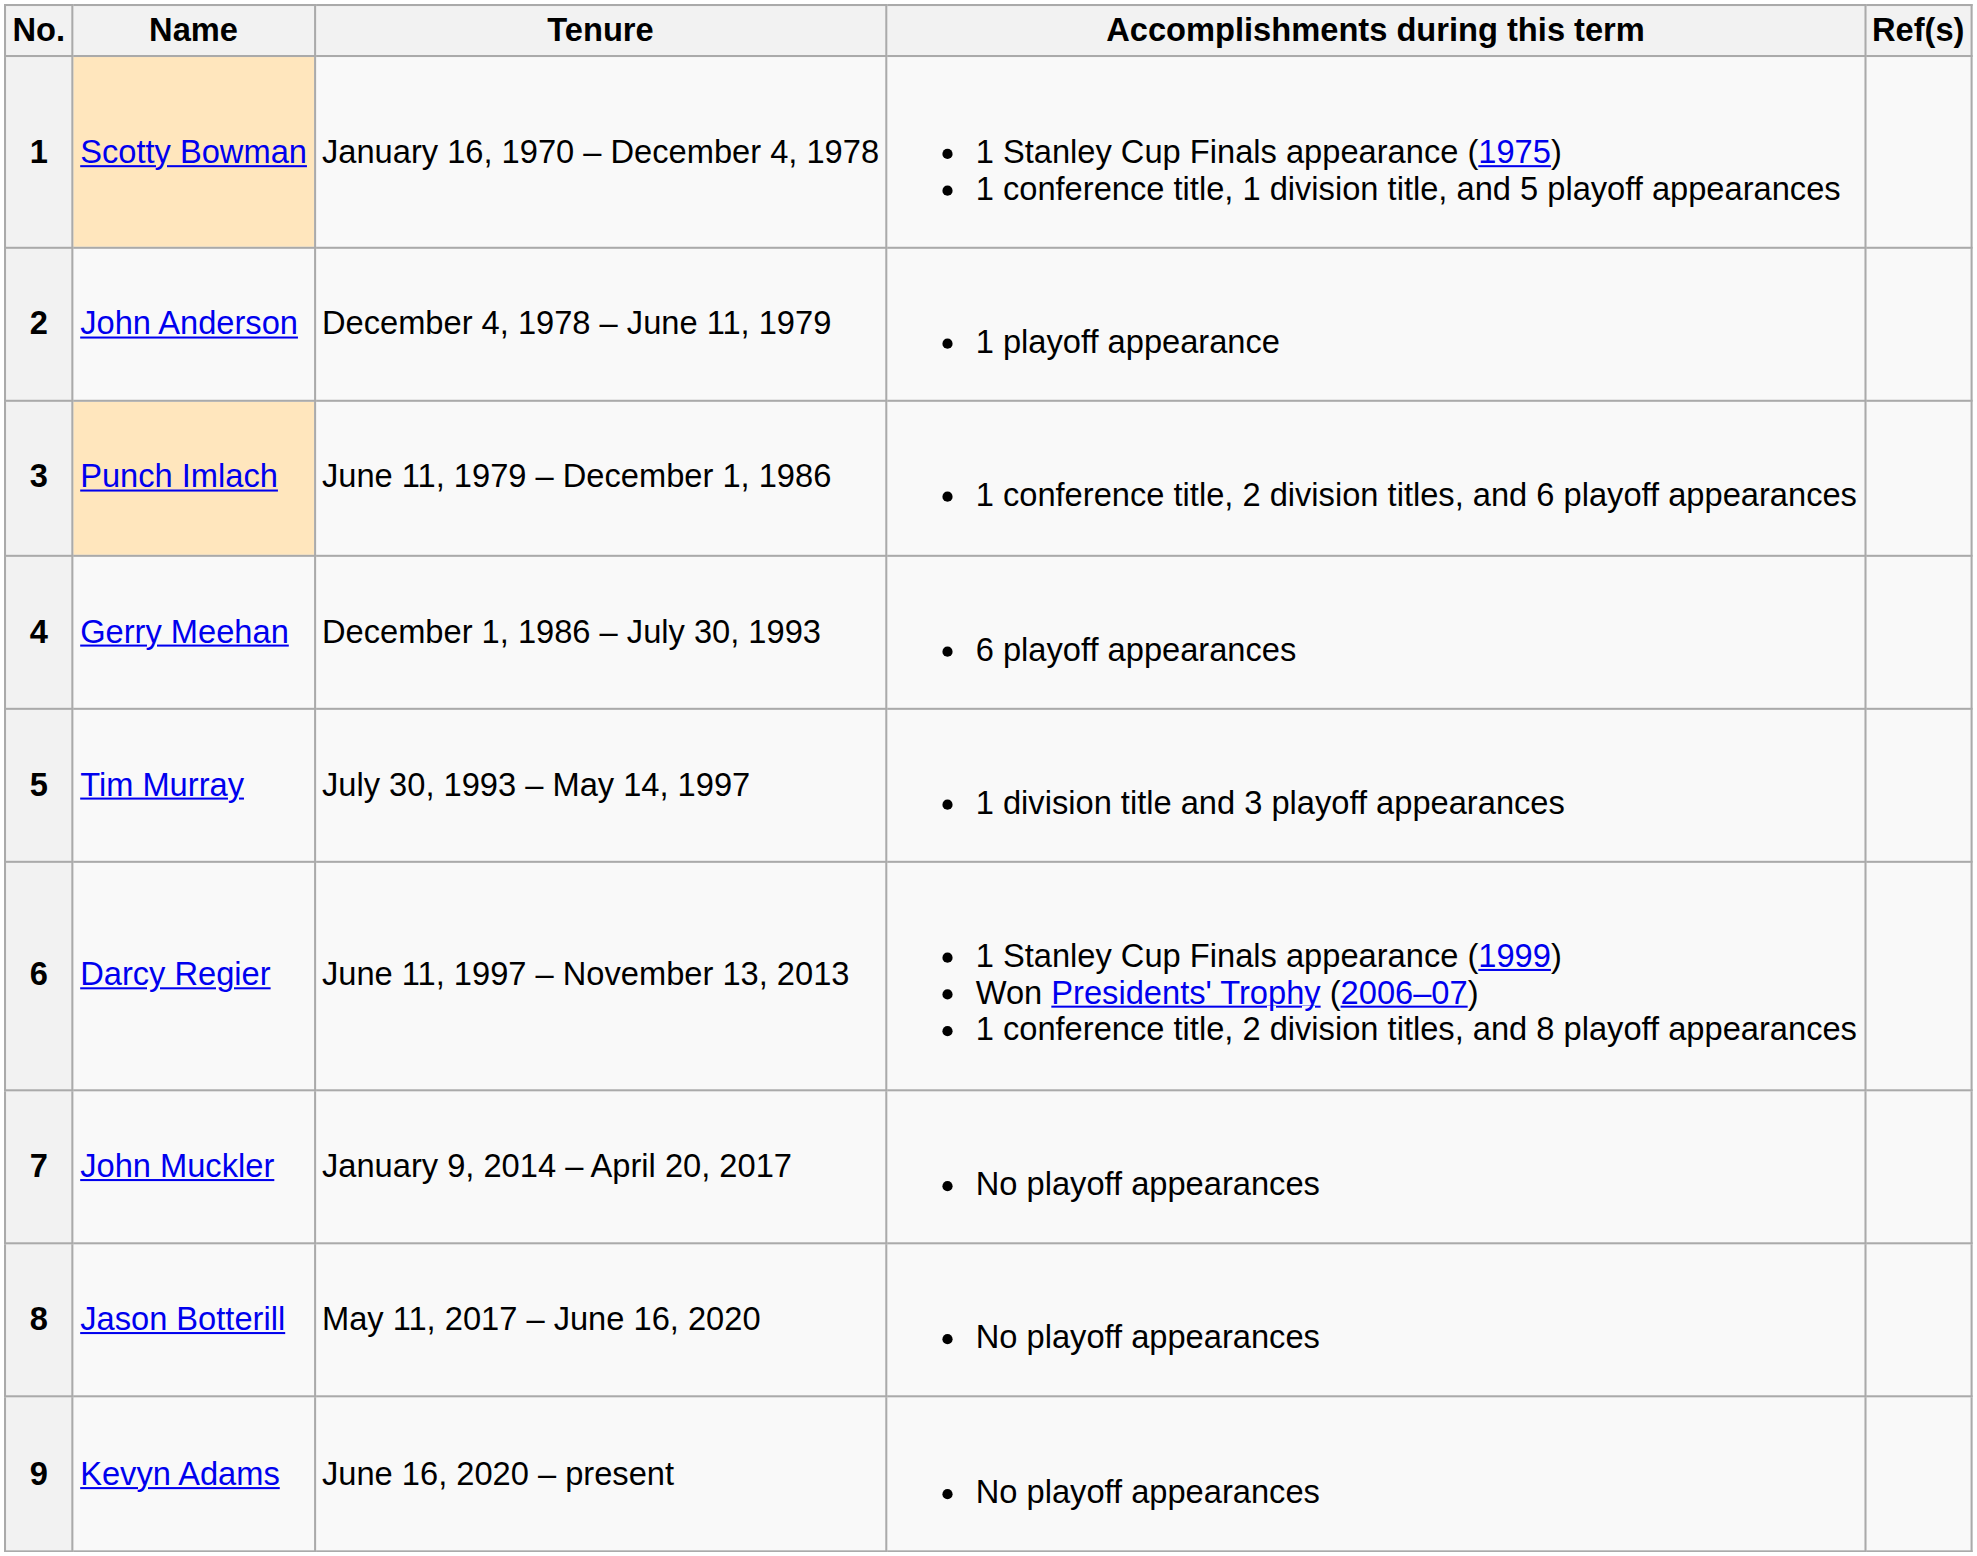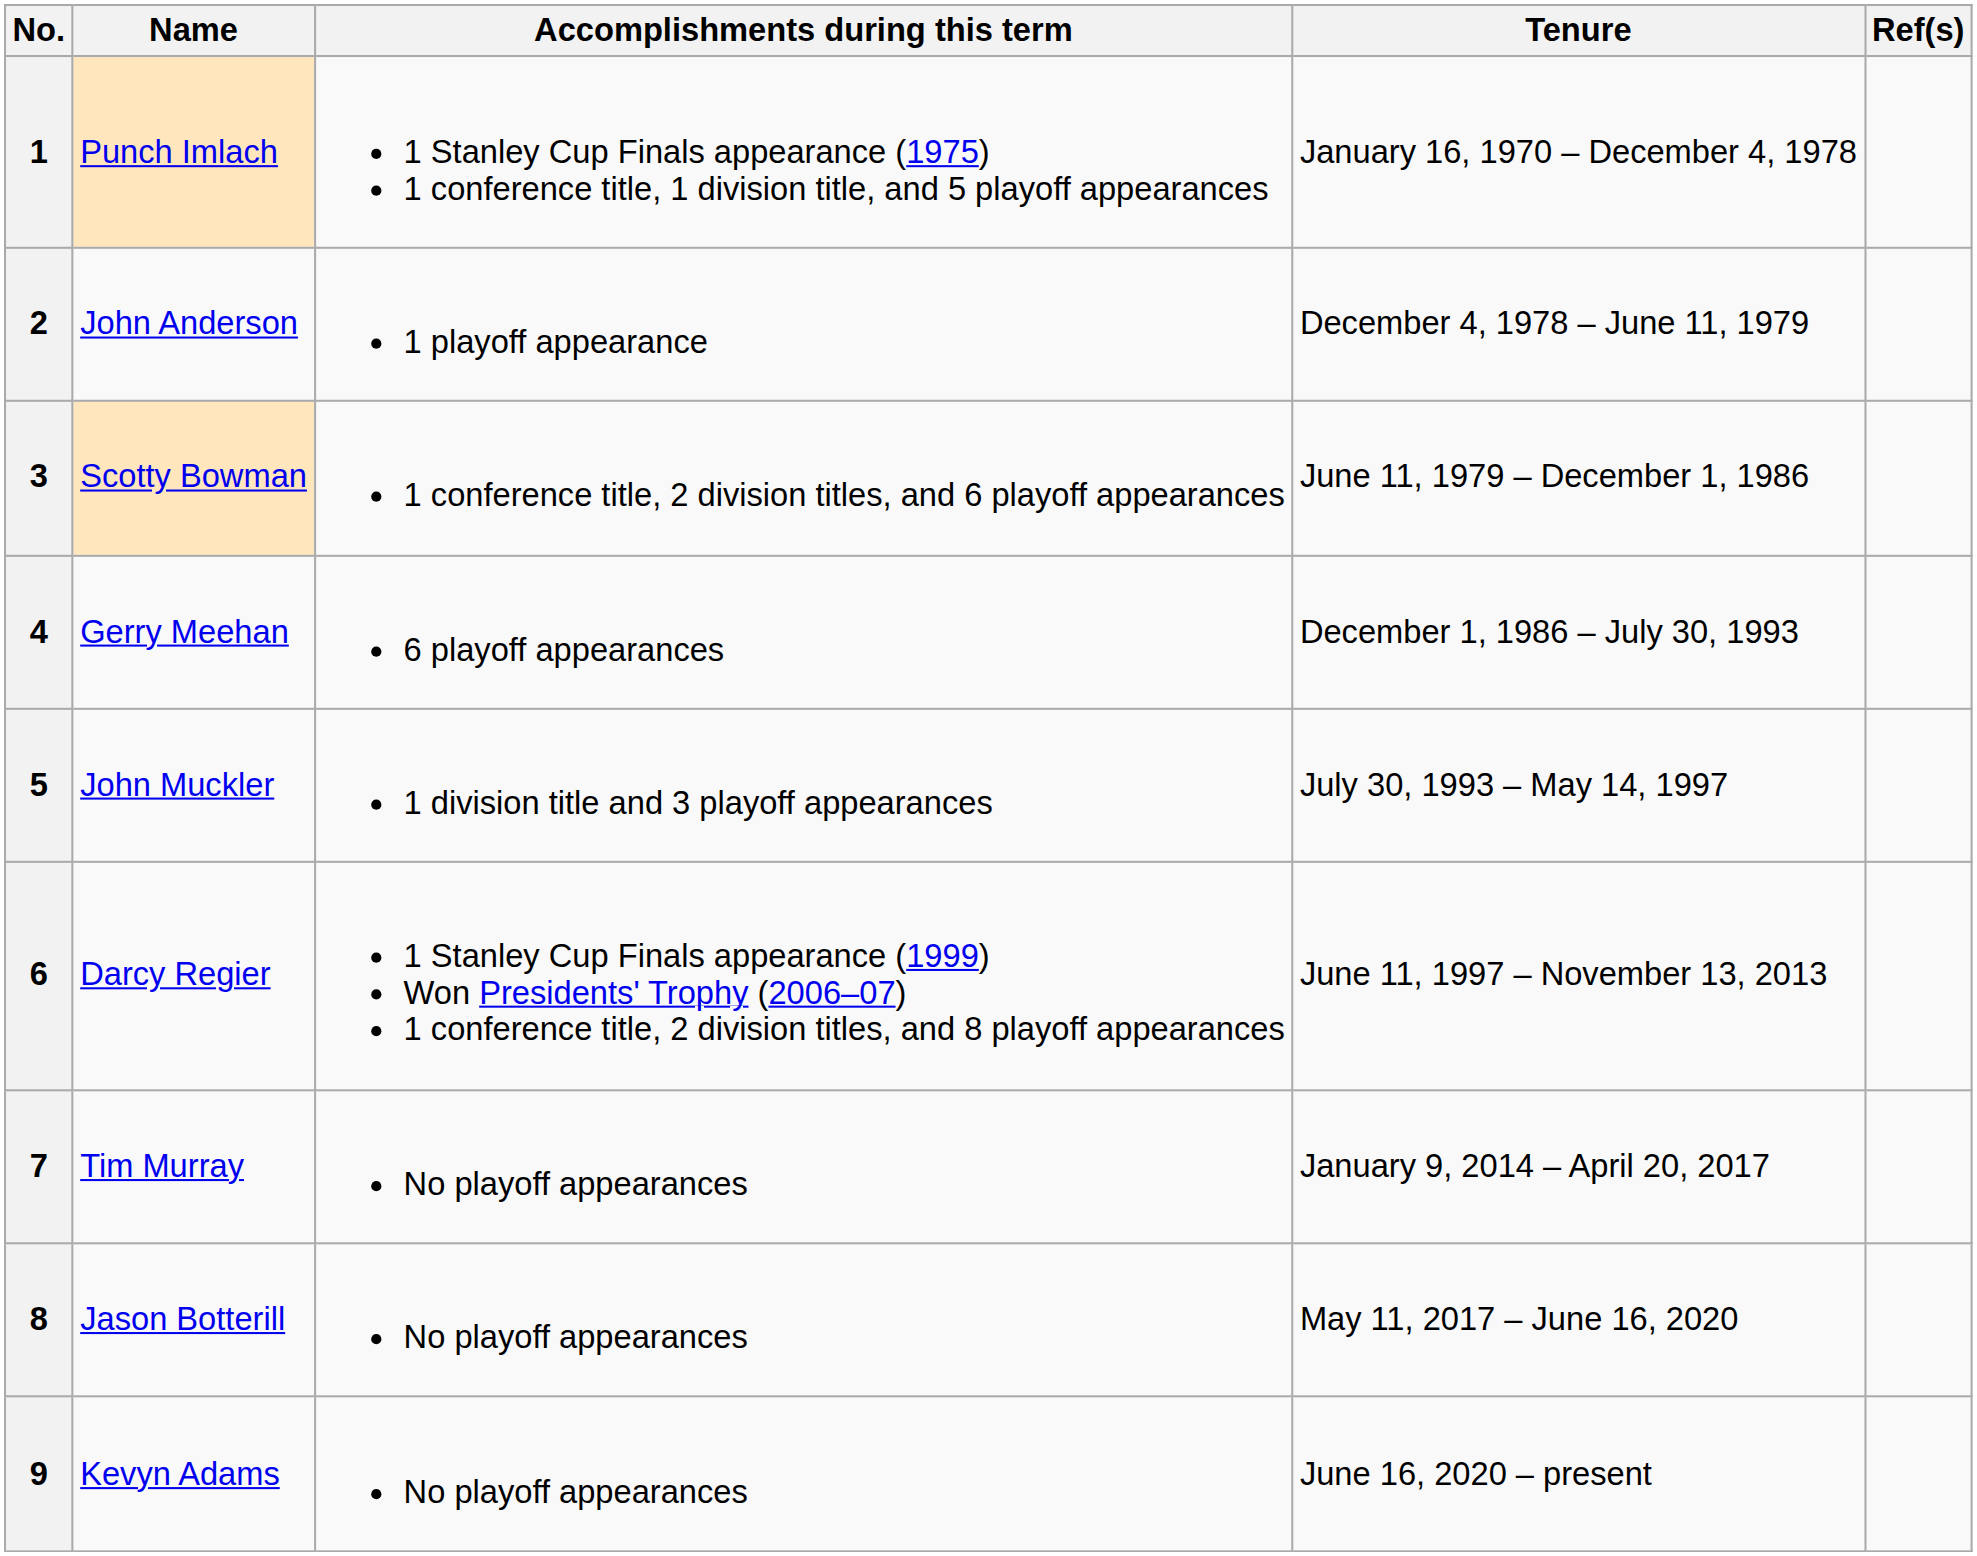 <table class="wikitable">
 <tr>
 <th scope="col">No.</th>
 <th scope="col">Name</th>
+<th scope="col">Accomplishments during this term</th>
 <th scope="col">Tenure</th>
-<th scope="col">Accomplishments during this term</th>
 <th scope="col">Ref(s)</th>
 </tr>
 <tr>
 <th scope="row">1</th>
-<td style="background: #FFE6BD;"><a href='#'>Scotty Bowman</a></td>
+<td style="background: #FFE6BD;"><a href='#'>Punch Imlach</a></td>
+<td><br><ul><li>1 Stanley Cup Finals appearance (<a href='#'>1975</a>)</li><li>1 conference title, 1 division title, and 5 playoff appearances</li></ul></td>
 <td>January 16, 1970 – December 4, 1978</td>
-<td><br><ul><li>1 Stanley Cup Finals appearance (<a href='#'>1975</a>)</li><li>1 conference title, 1 division title, and 5 playoff appearances</li></ul></td>
 <td></td>
 </tr>
 <tr>
 <th scope="row">2</th>
 <td><a href='#'>John Anderson</a></td>
+<td><br><ul><li>1 playoff appearance</li></ul></td>
 <td>December 4, 1978 – June 11, 1979</td>
-<td><br><ul><li>1 playoff appearance</li></ul></td>
 <td></td>
 </tr>
 <tr>
 <th scope="row">3</th>
-<td style="background: #FFE6BD;"><a href='#'>Punch Imlach</a></td>
+<td style="background: #FFE6BD;"><a href='#'>Scotty Bowman</a></td>
+<td><br><ul><li>1 conference title, 2 division titles, and 6 playoff appearances</li></ul></td>
 <td>June 11, 1979 – December 1, 1986</td>
-<td><br><ul><li>1 conference title, 2 division titles, and 6 playoff appearances</li></ul></td>
 <td></td>
 </tr>
 <tr>
 <th scope="row">4</th>
 <td><a href='#'>Gerry Meehan</a></td>
+<td><br><ul><li>6 playoff appearances</li></ul></td>
 <td>December 1, 1986 – July 30, 1993</td>
-<td><br><ul><li>6 playoff appearances</li></ul></td>
 <td></td>
 </tr>
 <tr>
 <th scope="row">5</th>
-<td><a href='#'>Tim Murray</a></td>
+<td><a href='#'>John Muckler</a></td>
+<td><br><ul><li>1 division title and 3 playoff appearances</li></ul></td>
 <td>July 30, 1993 – May 14, 1997</td>
-<td><br><ul><li>1 division title and 3 playoff appearances</li></ul></td>
 <td></td>
 </tr>
 <tr>
 <th scope="row">6</th>
 <td><a href='#'>Darcy Regier</a></td>
+<td><br><ul><li>1 Stanley Cup Finals appearance (<a href='#'>1999</a>)</li><li>Won <a href='#'>Presidents' Trophy</a> (<a href='#'>2006–07</a>)</li><li>1 conference title, 2 division titles, and 8 playoff appearances</li></ul></td>
 <td>June 11, 1997 – November 13, 2013</td>
-<td><br><ul><li>1 Stanley Cup Finals appearance (<a href='#'>1999</a>)</li><li>Won <a href='#'>Presidents' Trophy</a> (<a href='#'>2006–07</a>)</li><li>1 conference title, 2 division titles, and 8 playoff appearances</li></ul></td>
 <td></td>
 </tr>
 <tr>
 <th scope="row">7</th>
-<td><a href='#'>John Muckler</a></td>
+<td><a href='#'>Tim Murray</a></td>
+<td><br><ul><li>No playoff appearances</li></ul></td>
 <td>January 9, 2014 – April 20, 2017</td>
-<td><br><ul><li>No playoff appearances</li></ul></td>
 <td></td>
 </tr>
 <tr>
 <th scope="row">8</th>
 <td><a href='#'>Jason Botterill</a></td>
+<td><br><ul><li>No playoff appearances</li></ul></td>
 <td>May 11, 2017 – June 16, 2020</td>
-<td><br><ul><li>No playoff appearances</li></ul></td>
 <td></td>
 </tr>
 <tr>
 <th scope="row">9</th>
 <td><a href='#'>Kevyn Adams</a></td>
+<td><br><ul><li>No playoff appearances</li></ul></td>
 <td>June 16, 2020 – present</td>
-<td><br><ul><li>No playoff appearances</li></ul></td>
 <td></td>
 </tr>
 </table>
